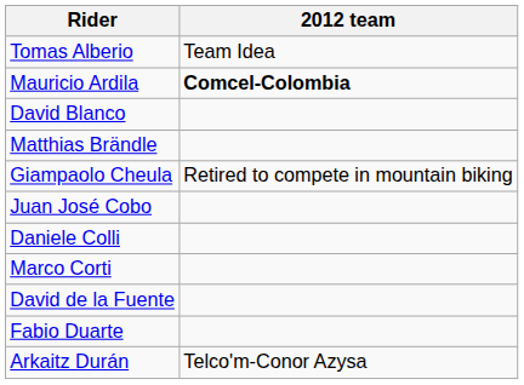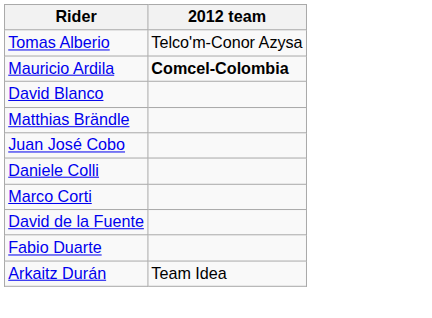 <table class="wikitable">
 <tr>
 <th>Rider</th>
 <th>2012 team</th>
 </tr>
 <tr>
 <td><a href='#'>Tomas Alberio</a></td>
-<td>Team Idea</td>
+<td>Telco'm-Conor Azysa</td>
 </tr>
 <tr>
 <td><a href='#'>Mauricio Ardila</a></td>
 <td><strong>Comcel-Colombia</strong></td>
 </tr>
 <tr>
 <td><a href='#'>David Blanco</a></td>
 <td></td>
 </tr>
 <tr>
 <td><a href='#'>Matthias Brändle</a></td>
 <td></td>
-</tr>
-<tr>
-<td><a href='#'>Giampaolo Cheula</a></td>
-<td>Retired to compete in mountain biking</td>
 </tr>
 <tr>
 <td><a href='#'>Juan José Cobo</a></td>
 <td></td>
 </tr>
 <tr>
 <td><a href='#'>Daniele Colli</a></td>
 <td></td>
 </tr>
 <tr>
 <td><a href='#'>Marco Corti</a></td>
 <td></td>
 </tr>
 <tr>
 <td><a href='#'>David de la Fuente</a></td>
 <td></td>
 </tr>
 <tr>
 <td><a href='#'>Fabio Duarte</a></td>
 <td></td>
 </tr>
 <tr>
 <td><a href='#'>Arkaitz Durán</a></td>
-<td>Telco'm-Conor Azysa</td>
+<td>Team Idea</td>
 </tr>
 </table>
